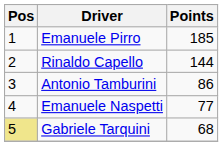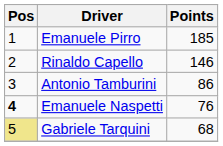 <table class="wikitable" style="font-size: 85%;">
 <tr>
 <th>Pos</th>
 <th>Driver</th>
 <th>Points</th>
 </tr>
 <tr>
 <td>1</td>
 <td> <a href='#'>Emanuele Pirro</a></td>
 <td align="right">185</td>
 </tr>
 <tr>
 <td>2</td>
 <td> <a href='#'>Rinaldo Capello</a></td>
-<td align="right">144</td>
+<td align="right">146</td>
 </tr>
 <tr>
 <td>3</td>
 <td> <a href='#'>Antonio Tamburini</a></td>
 <td align="right">86</td>
 </tr>
 <tr>
-<td>4</td>
+<td><strong>4</strong></td>
 <td> <a href='#'>Emanuele Naspetti</a></td>
-<td align="right">77</td>
+<td align="right">76</td>
 </tr>
 <tr>
 <td style="background: khaki;">5</td>
 <td> <a href='#'>Gabriele Tarquini</a></td>
 <td align="right">68</td>
 </tr>
 <tr>
 </tr>
 </table>
